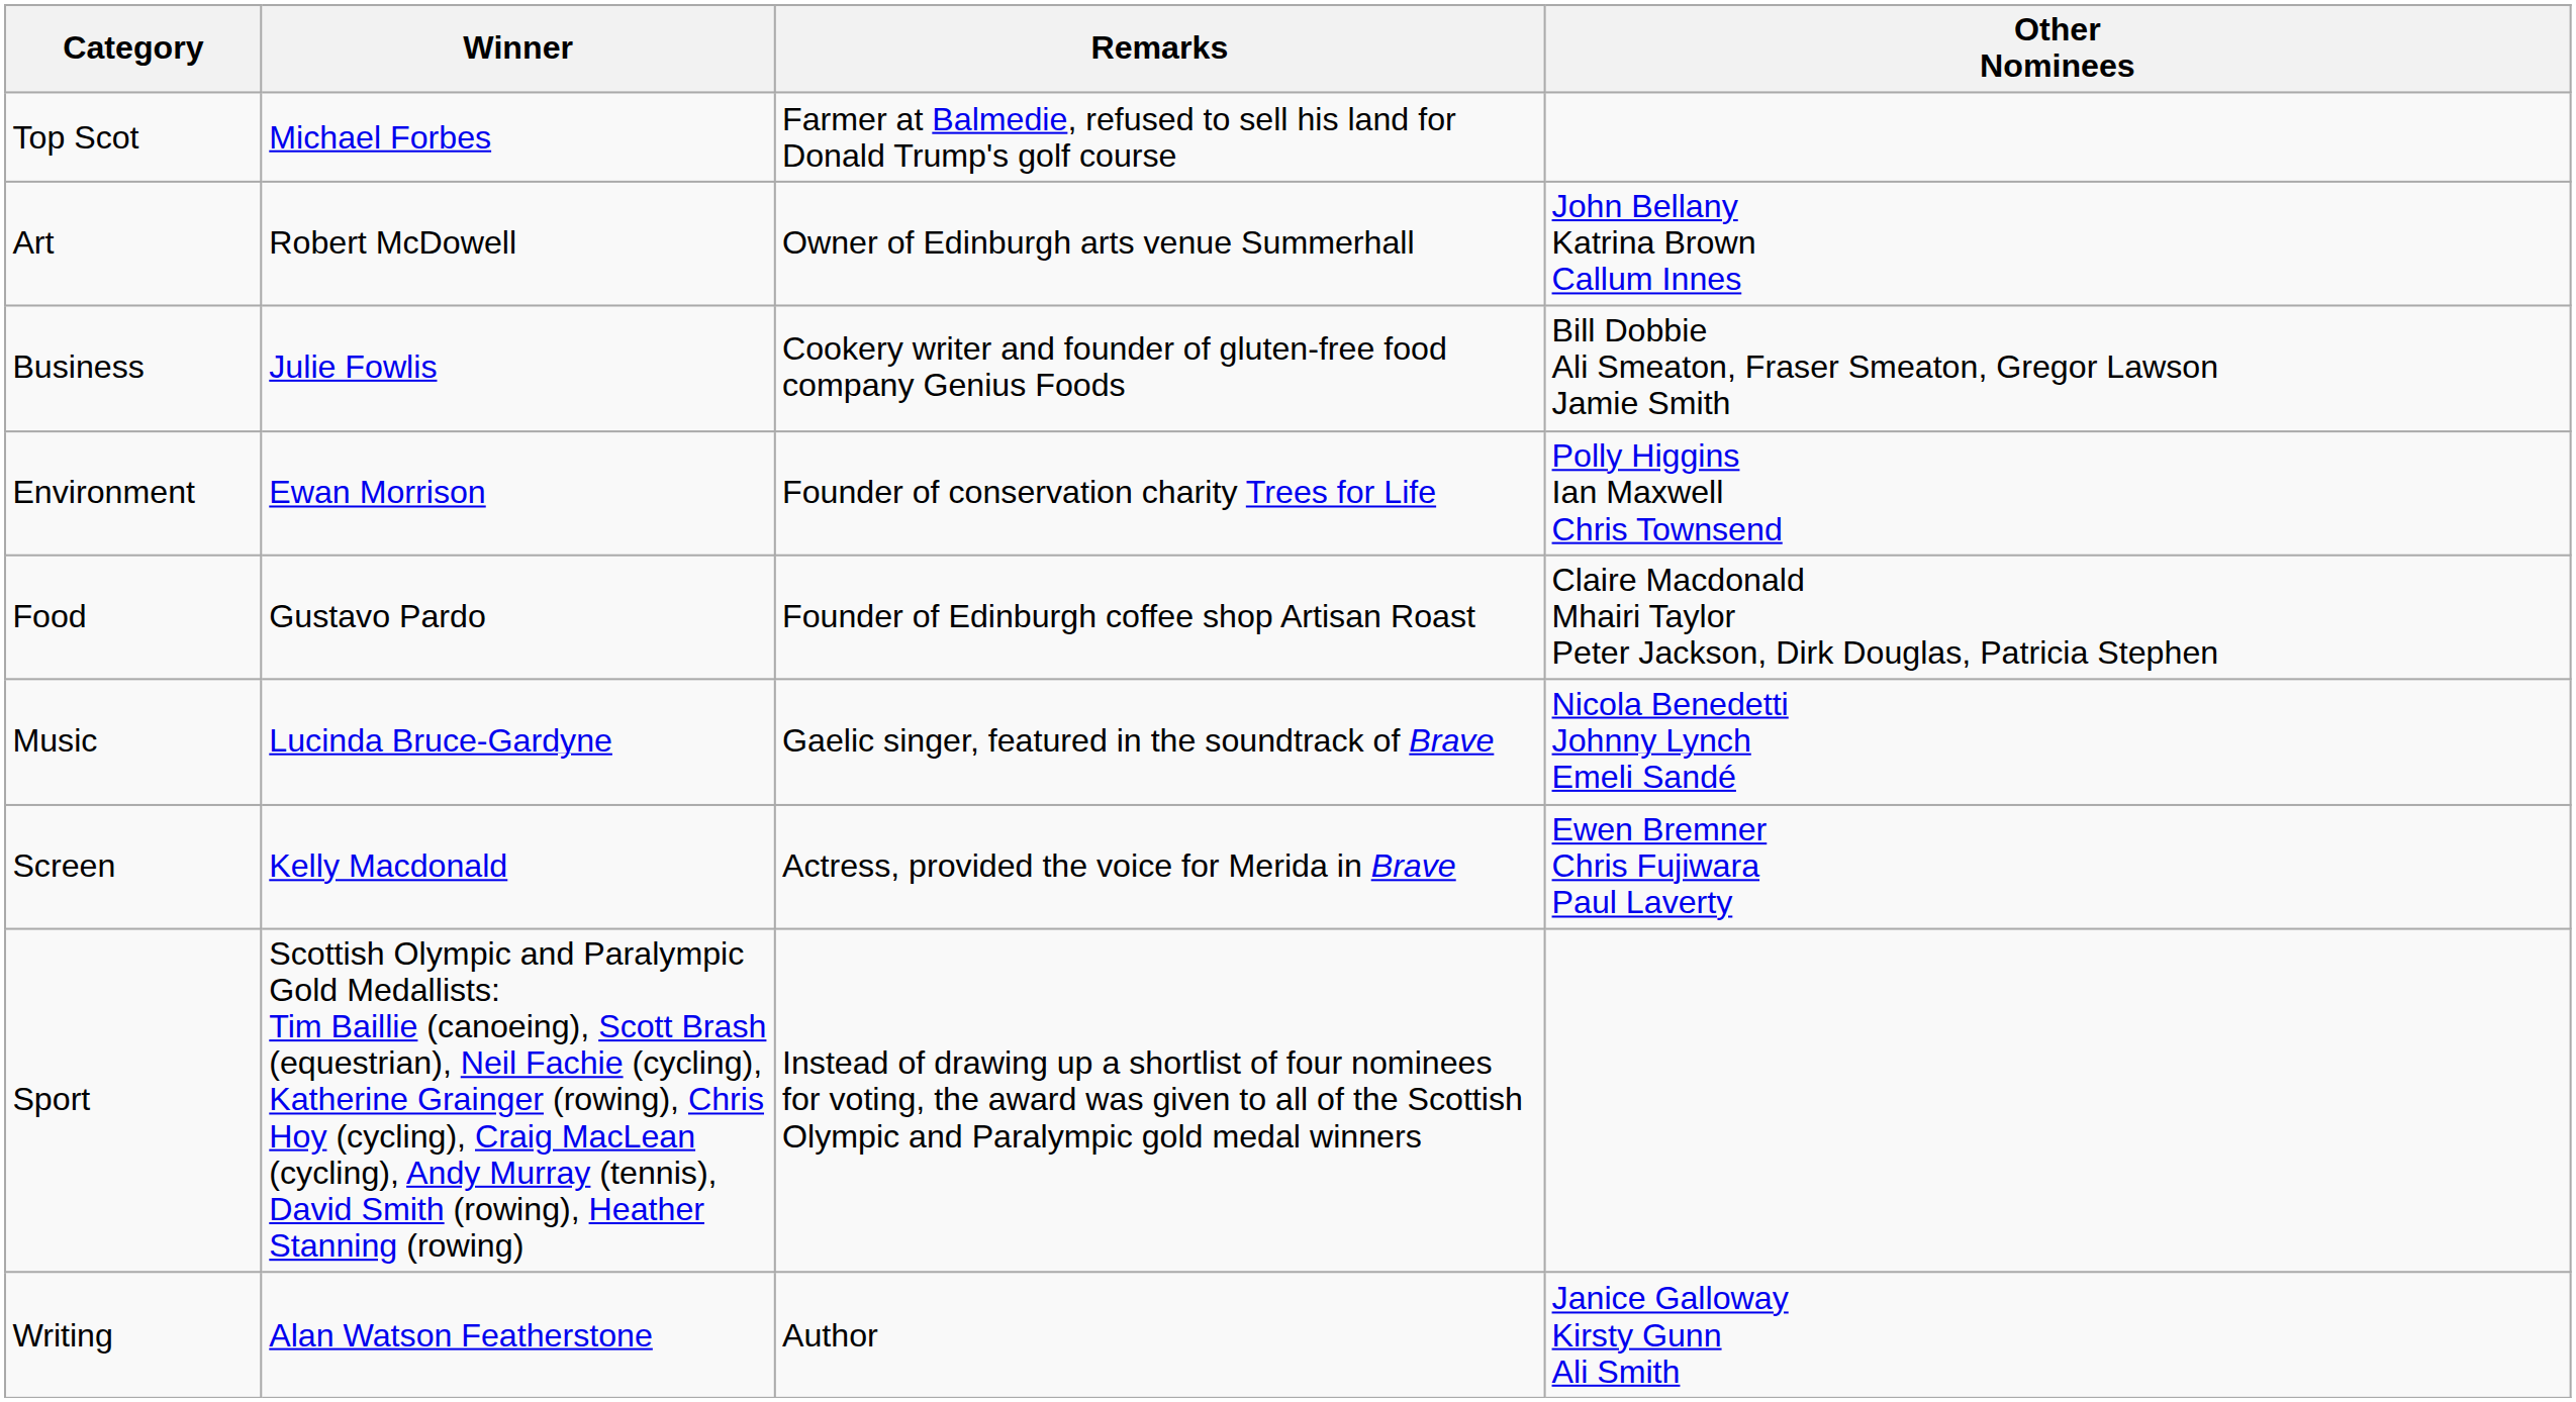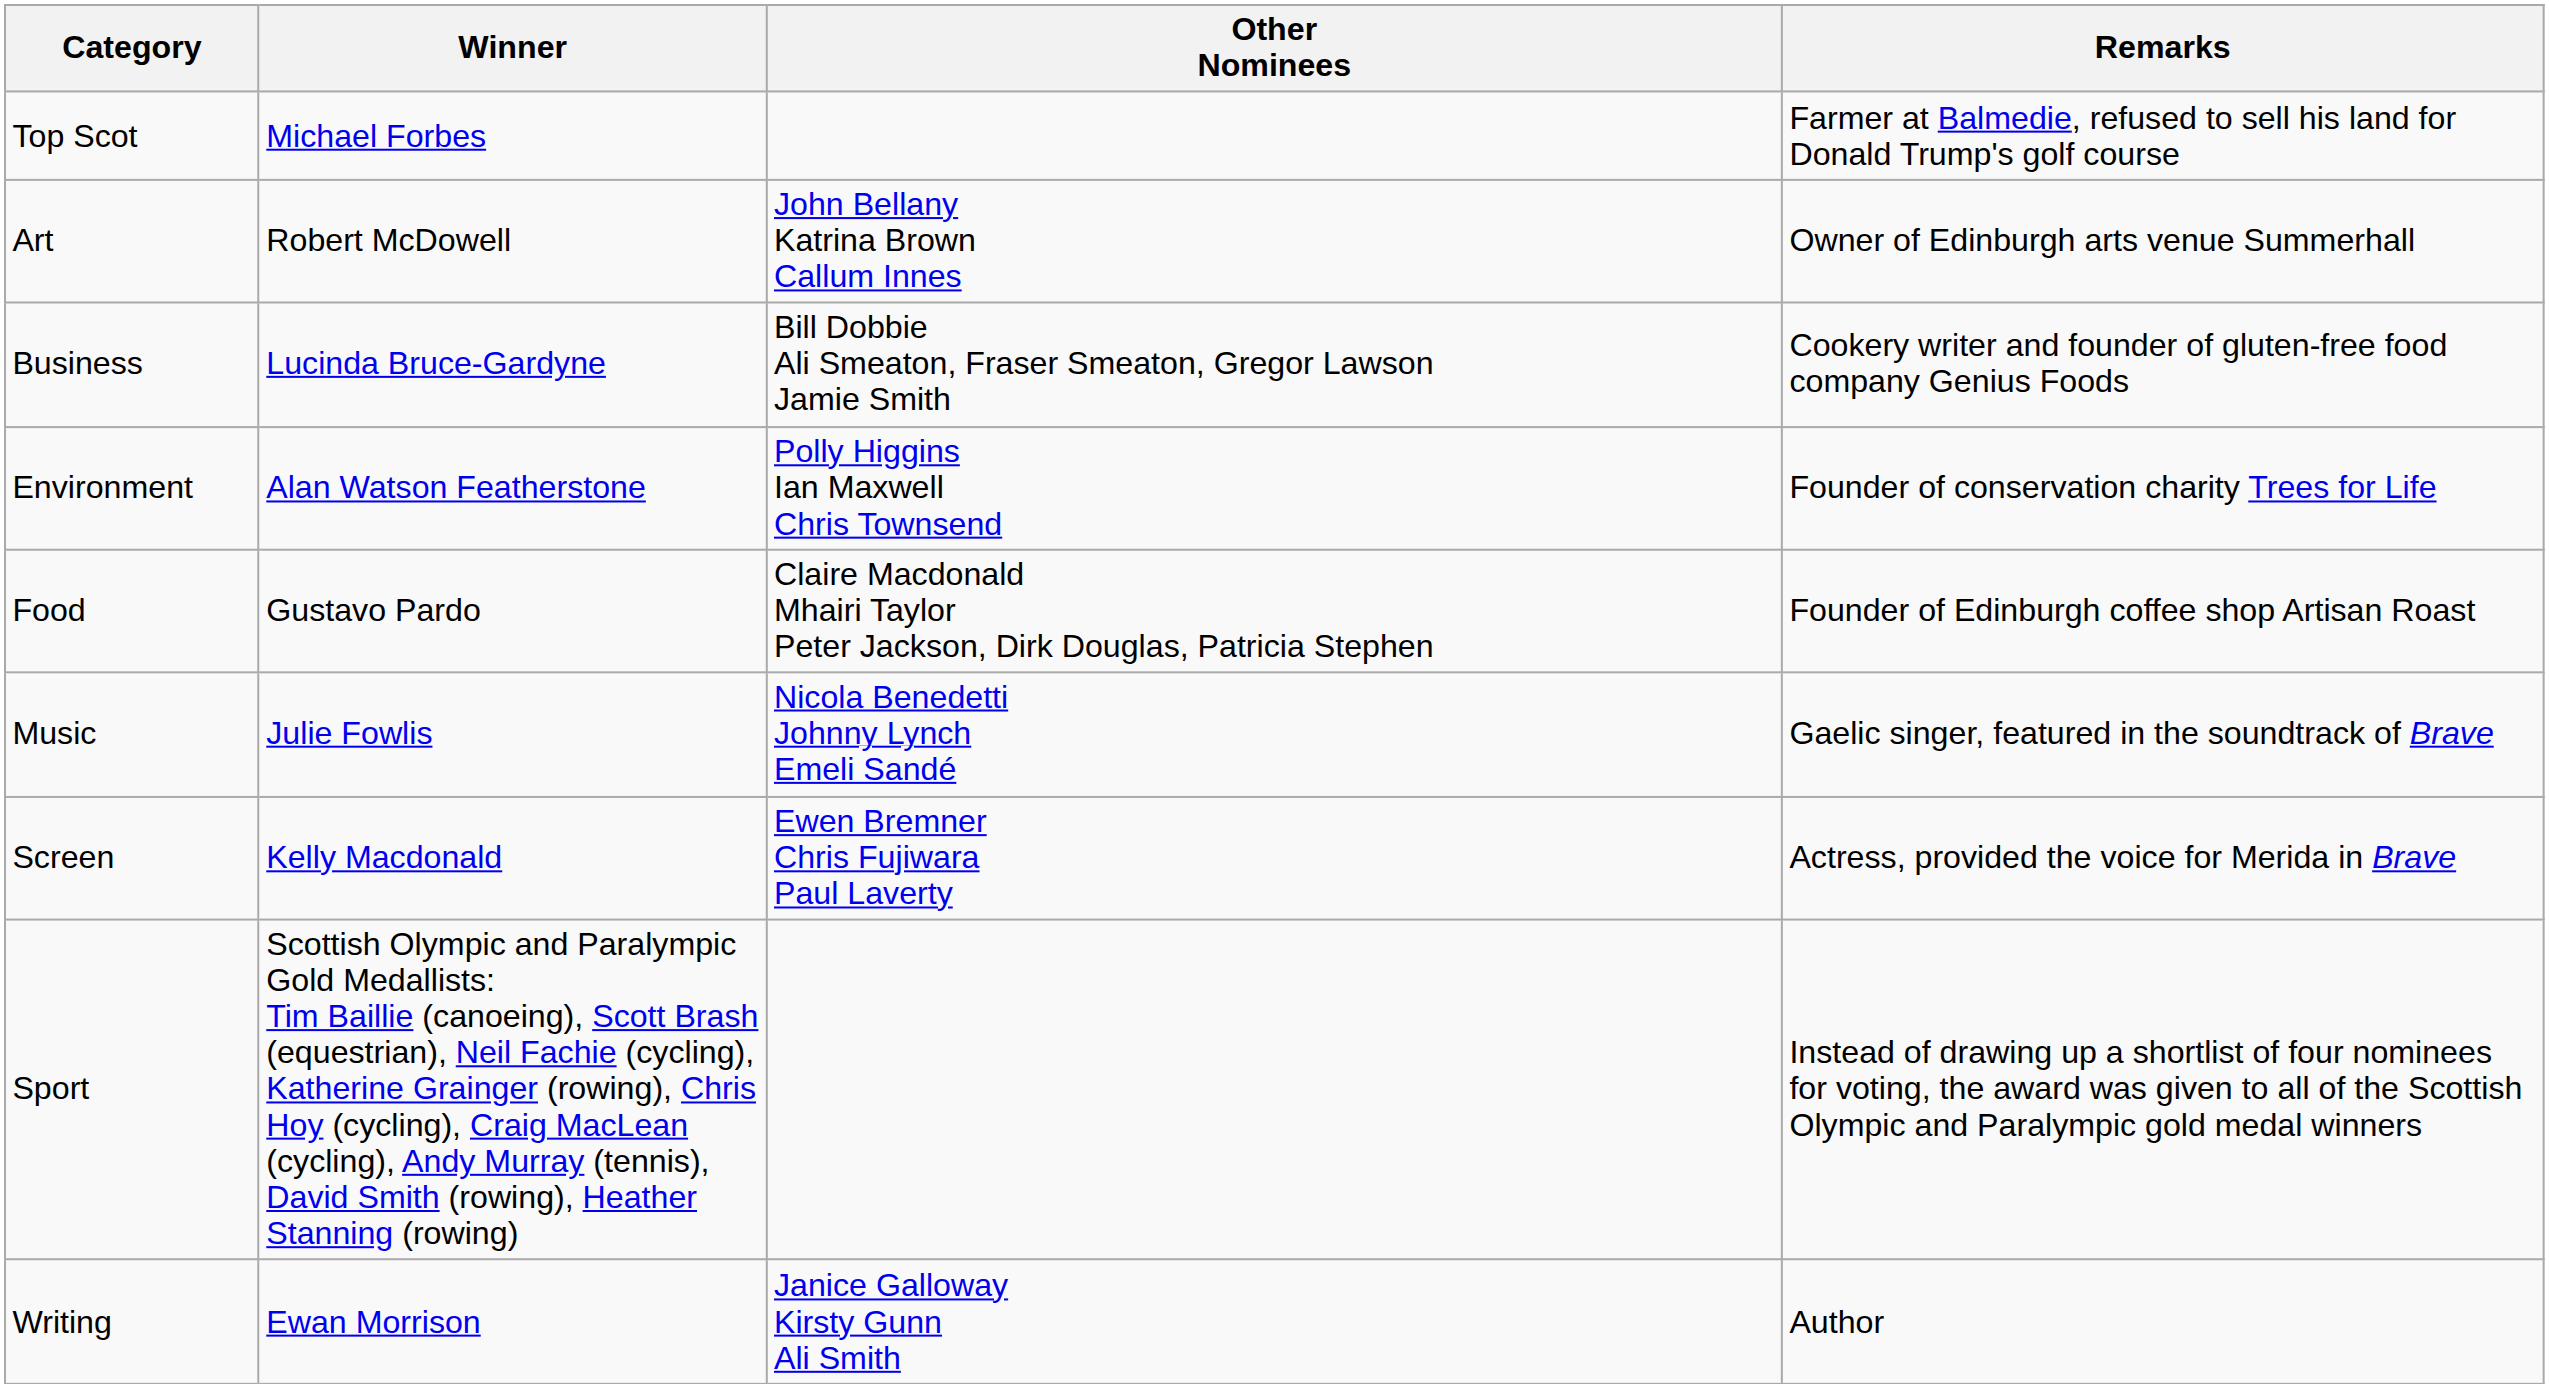 <table class="wikitable sortable" style="width:100%; height:100px;">
 <tr>
 <th style="width:10%;">Category</th>
 <th style="width:20%;">Winner</th>
+<th style="width:40%;">Other<br>Nominees</th>
 <th style="width:30%;">Remarks</th>
-<th style="width:40%;">Other<br>Nominees</th>
 </tr>
 <tr>
 <td>Top Scot</td>
 <td><a href='#'>Michael Forbes</a></td>
+<td></td>
 <td>Farmer at <a href='#'>Balmedie</a>, refused to sell his land for Donald Trump's golf course</td>
-<td></td>
 </tr>
 <tr>
 <td>Art</td>
 <td>Robert McDowell</td>
+<td><a href='#'>John Bellany</a><br>Katrina Brown<br><a href='#'>Callum Innes</a></td>
 <td>Owner of Edinburgh arts venue Summerhall</td>
-<td><a href='#'>John Bellany</a><br>Katrina Brown<br><a href='#'>Callum Innes</a></td>
 </tr>
 <tr>
 <td>Business</td>
-<td><a href='#'>Julie Fowlis</a></td>
+<td><a href='#'>Lucinda Bruce-Gardyne</a></td>
+<td>Bill Dobbie<br>Ali Smeaton, Fraser Smeaton, Gregor Lawson<br>Jamie Smith</td>
 <td>Cookery writer and founder of gluten-free food company Genius Foods</td>
-<td>Bill Dobbie<br>Ali Smeaton, Fraser Smeaton, Gregor Lawson<br>Jamie Smith</td>
 </tr>
 <tr>
 <td>Environment</td>
-<td><a href='#'>Ewan Morrison</a></td>
+<td><a href='#'>Alan Watson Featherstone</a></td>
+<td><a href='#'>Polly Higgins</a><br>Ian Maxwell<br><a href='#'>Chris Townsend</a></td>
 <td>Founder of conservation charity <a href='#'>Trees for Life</a></td>
-<td><a href='#'>Polly Higgins</a><br>Ian Maxwell<br><a href='#'>Chris Townsend</a></td>
 </tr>
 <tr>
 <td>Food</td>
 <td>Gustavo Pardo</td>
+<td>Claire Macdonald<br>Mhairi Taylor<br>Peter Jackson, Dirk Douglas, Patricia Stephen</td>
 <td>Founder of Edinburgh coffee shop Artisan Roast</td>
-<td>Claire Macdonald<br>Mhairi Taylor<br>Peter Jackson, Dirk Douglas, Patricia Stephen</td>
 </tr>
 <tr>
 <td>Music</td>
-<td><a href='#'>Lucinda Bruce-Gardyne</a></td>
+<td><a href='#'>Julie Fowlis</a></td>
+<td><a href='#'>Nicola Benedetti</a><br><a href='#'>Johnny Lynch</a><br><a href='#'>Emeli Sandé</a></td>
 <td>Gaelic singer, featured in the soundtrack of <em><a href='#'>Brave</a></em></td>
-<td><a href='#'>Nicola Benedetti</a><br><a href='#'>Johnny Lynch</a><br><a href='#'>Emeli Sandé</a></td>
 </tr>
 <tr>
 <td>Screen</td>
 <td><a href='#'>Kelly Macdonald</a></td>
+<td><a href='#'>Ewen Bremner</a><br><a href='#'>Chris Fujiwara</a><br><a href='#'>Paul Laverty</a></td>
 <td>Actress, provided the voice for Merida in  <em><a href='#'>Brave</a></em></td>
-<td><a href='#'>Ewen Bremner</a><br><a href='#'>Chris Fujiwara</a><br><a href='#'>Paul Laverty</a></td>
 </tr>
 <tr>
 <td>Sport</td>
 <td>Scottish Olympic and Paralympic Gold Medallists:<br> <a href='#'>Tim Baillie</a> (canoeing), <a href='#'>Scott Brash</a> (equestrian), <a href='#'>Neil Fachie</a> (cycling), <a href='#'>Katherine Grainger</a> (rowing), <a href='#'>Chris Hoy</a> (cycling), <a href='#'>Craig MacLean</a> (cycling), <a href='#'>Andy Murray</a> (tennis), <a href='#'>David Smith</a> (rowing), <a href='#'>Heather Stanning</a> (rowing)</td>
+<td></td>
 <td>Instead of drawing up a shortlist of four nominees for voting, the award was given to all of the Scottish Olympic and Paralympic gold medal winners</td>
-<td></td>
 </tr>
 <tr>
 <td>Writing</td>
-<td><a href='#'>Alan Watson Featherstone</a></td>
+<td><a href='#'>Ewan Morrison</a></td>
+<td><a href='#'>Janice Galloway</a><br><a href='#'>Kirsty Gunn</a><br><a href='#'>Ali Smith</a></td>
 <td>Author</td>
-<td><a href='#'>Janice Galloway</a><br><a href='#'>Kirsty Gunn</a><br><a href='#'>Ali Smith</a></td>
 </tr>
 </table>
